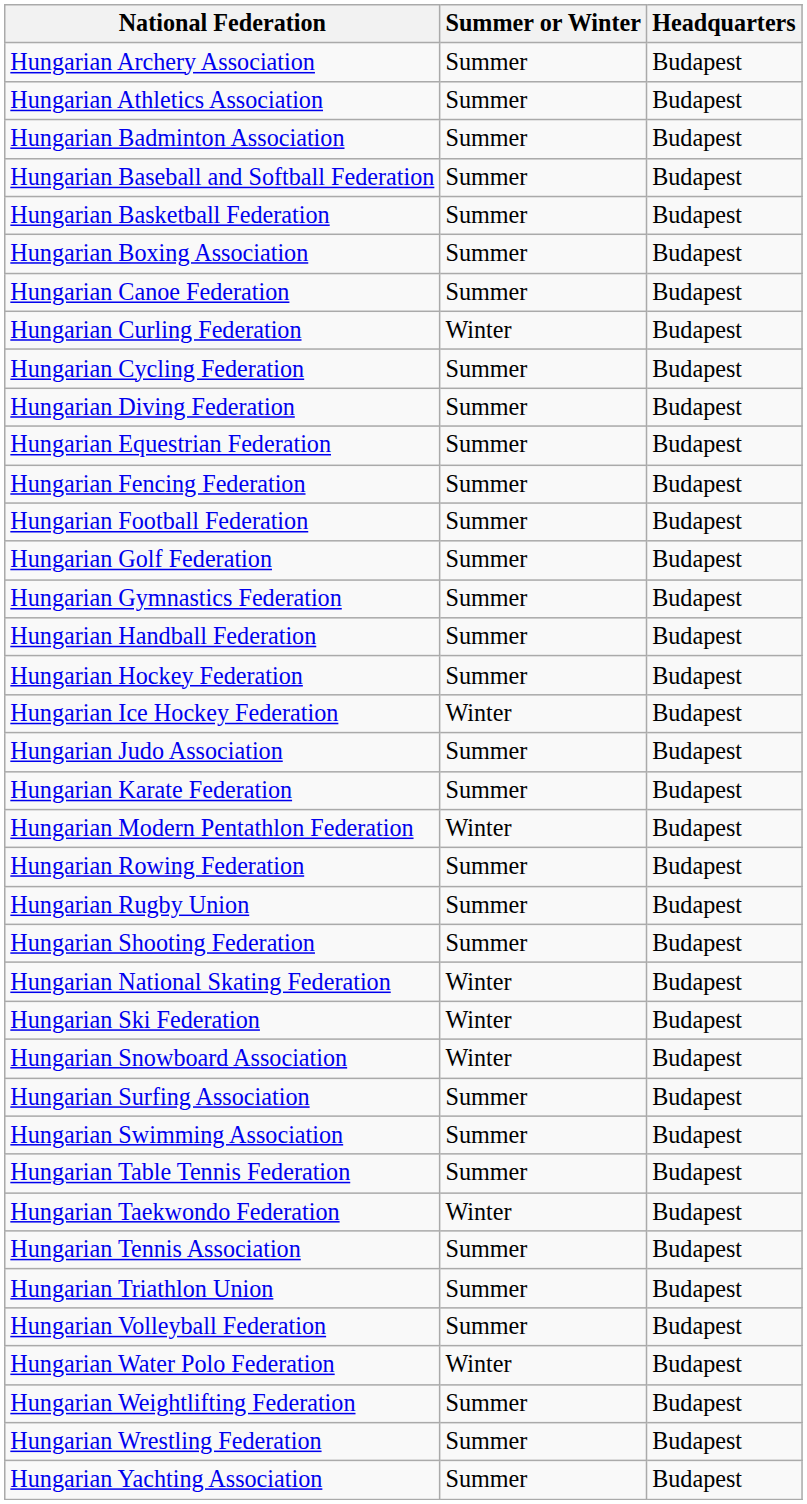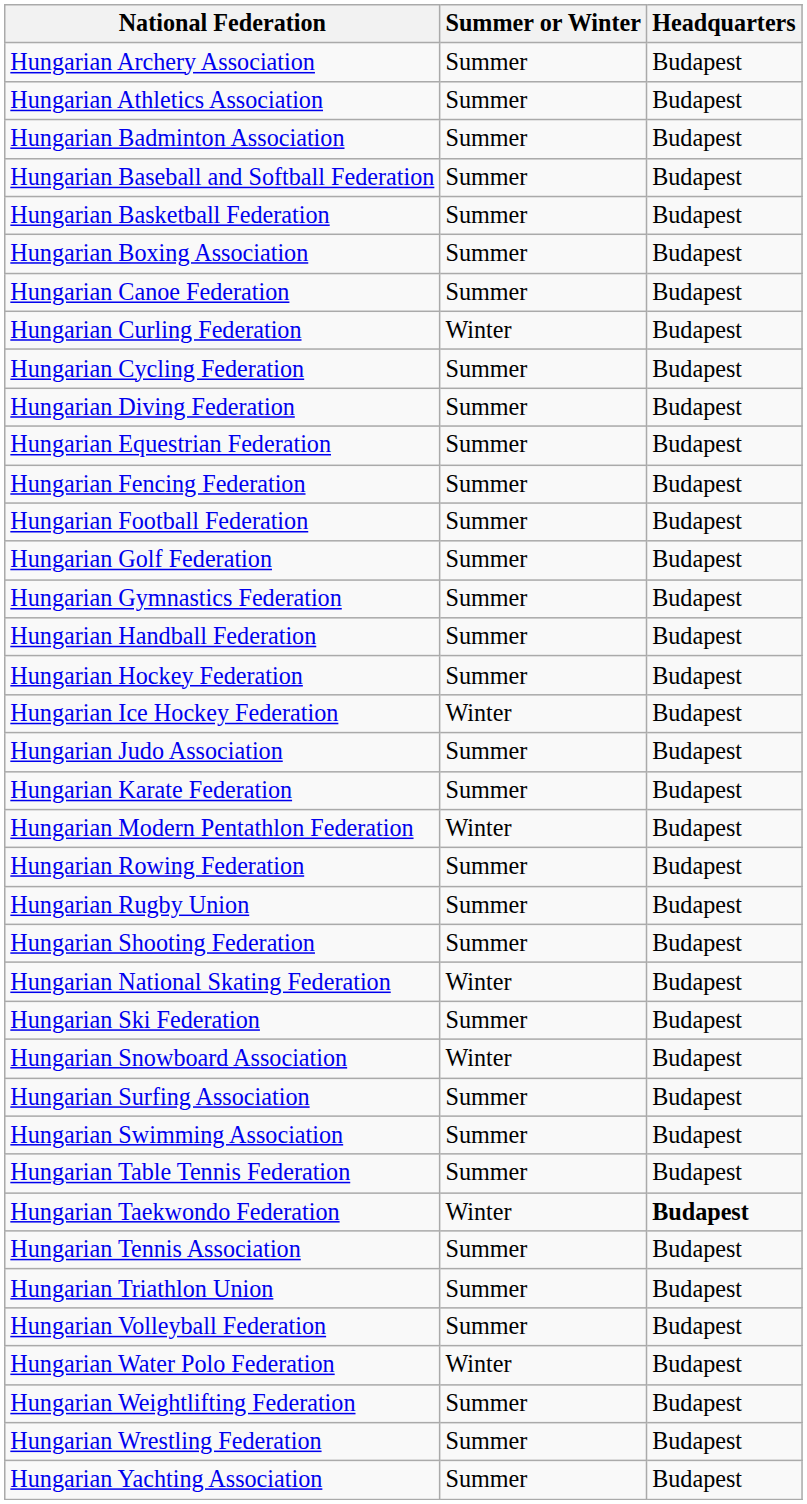 <table class="wikitable sortable">
 <tr>
 <th>National Federation</th>
 <th>Summer or Winter</th>
 <th>Headquarters</th>
 </tr>
 <tr>
 <td><a href='#'>Hungarian Archery Association</a></td>
 <td>Summer</td>
 <td>Budapest</td>
 </tr>
 <tr>
 <td><a href='#'>Hungarian Athletics Association</a></td>
 <td>Summer</td>
 <td>Budapest</td>
 </tr>
 <tr>
 <td><a href='#'>Hungarian Badminton Association</a></td>
 <td>Summer</td>
 <td>Budapest</td>
 </tr>
 <tr>
 <td><a href='#'>Hungarian Baseball and Softball Federation</a></td>
 <td>Summer</td>
 <td>Budapest</td>
 </tr>
 <tr>
 <td><a href='#'>Hungarian Basketball Federation</a></td>
 <td>Summer</td>
 <td>Budapest</td>
 </tr>
 <tr>
 <td><a href='#'>Hungarian Boxing Association</a></td>
 <td>Summer</td>
 <td>Budapest</td>
 </tr>
 <tr>
 <td><a href='#'>Hungarian Canoe Federation</a></td>
 <td>Summer</td>
 <td>Budapest</td>
 </tr>
 <tr>
 <td><a href='#'>Hungarian Curling Federation</a></td>
 <td>Winter</td>
 <td>Budapest</td>
 </tr>
 <tr>
 <td><a href='#'>Hungarian Cycling Federation</a></td>
 <td>Summer</td>
 <td>Budapest</td>
 </tr>
 <tr>
 <td><a href='#'>Hungarian Diving Federation</a></td>
 <td>Summer</td>
 <td>Budapest</td>
 </tr>
 <tr>
 <td><a href='#'>Hungarian Equestrian Federation</a></td>
 <td>Summer</td>
 <td>Budapest</td>
 </tr>
 <tr>
 <td><a href='#'>Hungarian Fencing Federation</a></td>
 <td>Summer</td>
 <td>Budapest</td>
 </tr>
 <tr>
 <td><a href='#'>Hungarian Football Federation</a></td>
 <td>Summer</td>
 <td>Budapest</td>
 </tr>
 <tr>
 <td><a href='#'>Hungarian Golf Federation</a></td>
 <td>Summer</td>
 <td>Budapest</td>
 </tr>
 <tr>
 <td><a href='#'>Hungarian Gymnastics Federation</a></td>
 <td>Summer</td>
 <td>Budapest</td>
 </tr>
 <tr>
 <td><a href='#'>Hungarian Handball Federation</a></td>
 <td>Summer</td>
 <td>Budapest</td>
 </tr>
 <tr>
 <td><a href='#'>Hungarian Hockey Federation</a></td>
 <td>Summer</td>
 <td>Budapest</td>
 </tr>
 <tr>
 <td><a href='#'>Hungarian Ice Hockey Federation</a></td>
 <td>Winter</td>
 <td>Budapest</td>
 </tr>
 <tr>
 <td><a href='#'>Hungarian Judo Association</a></td>
 <td>Summer</td>
 <td>Budapest</td>
 </tr>
 <tr>
 <td><a href='#'>Hungarian Karate Federation</a></td>
 <td>Summer</td>
 <td>Budapest</td>
 </tr>
 <tr>
 <td><a href='#'>Hungarian Modern Pentathlon Federation</a></td>
 <td>Winter</td>
 <td>Budapest</td>
 </tr>
 <tr>
 <td><a href='#'>Hungarian Rowing Federation</a></td>
 <td>Summer</td>
 <td>Budapest</td>
 </tr>
 <tr>
 <td><a href='#'>Hungarian Rugby Union</a></td>
 <td>Summer</td>
 <td>Budapest</td>
 </tr>
 <tr>
 <td><a href='#'>Hungarian Shooting Federation</a></td>
 <td>Summer</td>
 <td>Budapest</td>
 </tr>
 <tr>
 <td><a href='#'>Hungarian National Skating Federation</a></td>
 <td>Winter</td>
 <td>Budapest</td>
 </tr>
 <tr>
 <td><a href='#'>Hungarian Ski Federation</a></td>
-<td>Winter</td>
+<td>Summer</td>
 <td>Budapest</td>
 </tr>
 <tr>
 <td><a href='#'>Hungarian Snowboard Association</a></td>
 <td>Winter</td>
 <td>Budapest</td>
 </tr>
 <tr>
 <td><a href='#'>Hungarian Surfing Association</a></td>
 <td>Summer</td>
 <td>Budapest</td>
 </tr>
 <tr>
 <td><a href='#'>Hungarian Swimming Association</a></td>
 <td>Summer</td>
 <td>Budapest</td>
 </tr>
 <tr>
 <td><a href='#'>Hungarian Table Tennis Federation</a></td>
 <td>Summer</td>
 <td>Budapest</td>
 </tr>
 <tr>
 <td><a href='#'>Hungarian Taekwondo Federation</a></td>
 <td>Winter</td>
-<td>Budapest</td>
+<td><strong>Budapest</strong></td>
 </tr>
 <tr>
 <td><a href='#'>Hungarian Tennis Association</a></td>
 <td>Summer</td>
 <td>Budapest</td>
 </tr>
 <tr>
 <td><a href='#'>Hungarian Triathlon Union</a></td>
 <td>Summer</td>
 <td>Budapest</td>
 </tr>
 <tr>
 <td><a href='#'>Hungarian Volleyball Federation</a></td>
 <td>Summer</td>
 <td>Budapest</td>
 </tr>
 <tr>
 <td><a href='#'>Hungarian Water Polo Federation</a></td>
 <td>Winter</td>
 <td>Budapest</td>
 </tr>
 <tr>
 <td><a href='#'>Hungarian Weightlifting Federation</a></td>
 <td>Summer</td>
 <td>Budapest</td>
 </tr>
 <tr>
 <td><a href='#'>Hungarian Wrestling Federation</a></td>
 <td>Summer</td>
 <td>Budapest</td>
 </tr>
 <tr>
 <td><a href='#'>Hungarian Yachting Association</a></td>
 <td>Summer</td>
 <td>Budapest</td>
 </tr>
 <tr>
 </tr>
 </table>
